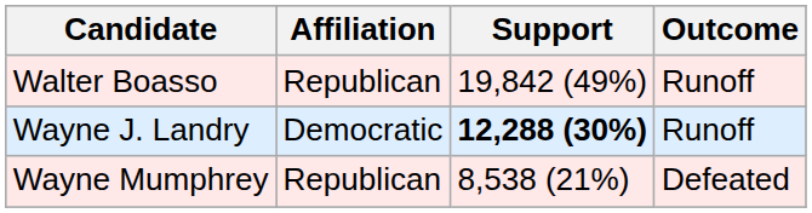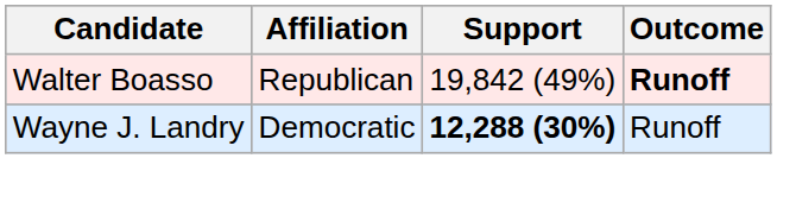 <table class="wikitable">
 <tr>
 <th>Candidate</th>
 <th>Affiliation</th>
 <th>Support</th>
 <th>Outcome</th>
 </tr>
 <tr>
 <td bgcolor=#FFE8E8>Walter Boasso</td>
 <td bgcolor=#FFE8E8>Republican</td>
 <td bgcolor=#FFE8E8>19,842 (49%)</td>
-<td bgcolor=#FFE8E8>Runoff</td>
+<td bgcolor=#FFE8E8><strong>Runoff</strong></td>
 </tr>
 <tr>
 <td bgcolor=#DDEEFF>Wayne J. Landry</td>
 <td bgcolor=#DDEEFF>Democratic</td>
 <td bgcolor=#DDEEFF><strong>12,288 (30%)</strong></td>
 <td bgcolor=#DDEEFF>Runoff</td>
 </tr>
-<tr>
-<td bgcolor=#FFE8E8>Wayne Mumphrey</td>
-<td bgcolor=#FFE8E8>Republican</td>
-<td bgcolor=#FFE8E8>8,538 (21%)</td>
-<td bgcolor=#FFE8E8>Defeated</td>
-</tr>
 </table>
